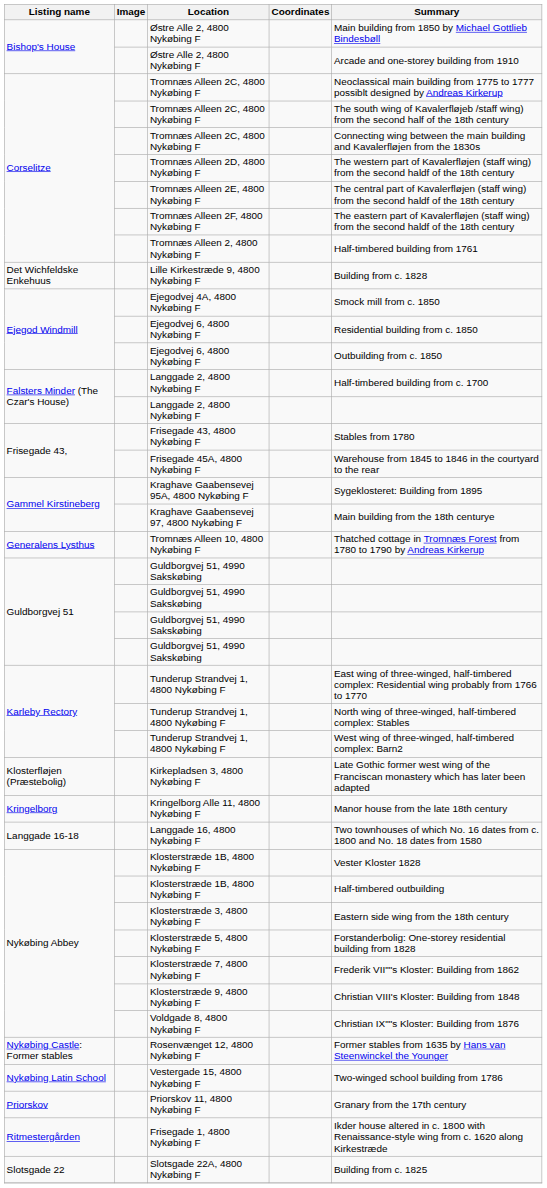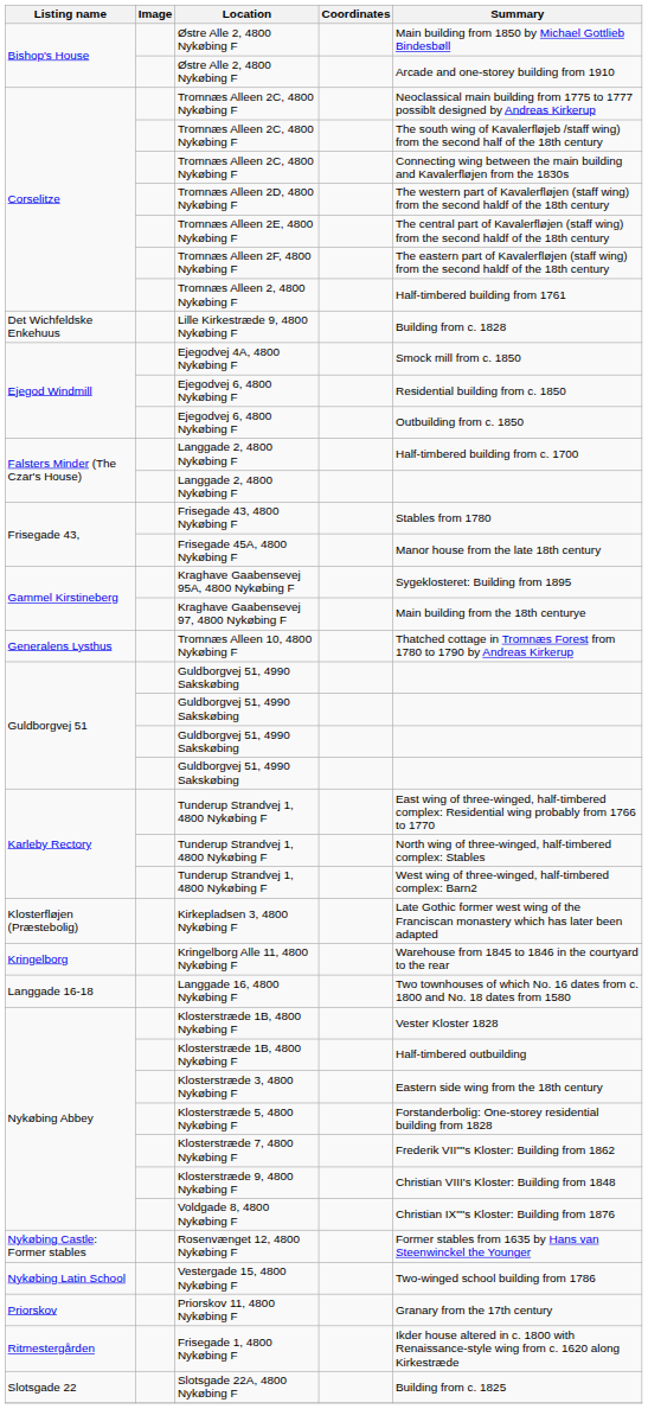 <table class="wikitable sortable">
 <tr>
 <th>Listing name</th>
 <th>Image</th>
 <th>Location</th>
 <th>Coordinates</th>
 <th>Summary</th>
 </tr>
 <tr>
 <td rowspan="2"><a href='#'>Bishop's House</a></td>
 <td></td>
 <td>Østre Alle 2, 4800 Nykøbing F</td>
 <td></td>
 <td>Main building from 1850 by <a href='#'>Michael Gottlieb Bindesbøll</a></td>
 </tr>
 <tr>
 <td></td>
 <td>Østre Alle 2, 4800 Nykøbing F</td>
 <td></td>
 <td>Arcade and one-storey building from 1910</td>
 </tr>
 <tr>
 <td rowspan="7"><a href='#'>Corselitze</a></td>
 <td></td>
 <td>Tromnæs Alleen 2C, 4800 Nykøbing F</td>
 <td></td>
 <td>Neoclassical main building from 1775 to 1777 possiblt designed by <a href='#'>Andreas Kirkerup</a></td>
 </tr>
 <tr>
 <td></td>
 <td>Tromnæs Alleen 2C, 4800 Nykøbing F</td>
 <td></td>
 <td>The south wing of  Kavalerfløjeb /staff wing) from the second half of the 18th century</td>
 </tr>
 <tr>
 <td></td>
 <td>Tromnæs Alleen 2C, 4800 Nykøbing F</td>
 <td></td>
 <td>Connecting wing between the main building and Kavalerfløjen from the 1830s</td>
 </tr>
 <tr>
 <td></td>
 <td>Tromnæs Alleen 2D, 4800 Nykøbing F</td>
 <td></td>
 <td>The western part of Kavalerfløjen (staff wing) from the second haldf of the 18th century</td>
 </tr>
 <tr>
 <td></td>
 <td>Tromnæs Alleen 2E, 4800 Nykøbing F</td>
 <td></td>
 <td>The central part of Kavalerfløjen (staff wing) from the second haldf of the 18th century</td>
 </tr>
 <tr>
 <td></td>
 <td>Tromnæs Alleen 2F, 4800 Nykøbing F</td>
 <td></td>
 <td>The eastern part of Kavalerfløjen (staff wing) from the second haldf of the 18th century</td>
 </tr>
 <tr>
 <td></td>
 <td>Tromnæs Alleen 2, 4800 Nykøbing F</td>
 <td></td>
 <td>Half-timbered building from 1761</td>
 </tr>
 <tr>
 <td>Det Wichfeldske Enkehuus</td>
 <td></td>
 <td>Lille Kirkestræde 9, 4800 Nykøbing F</td>
 <td></td>
 <td>Building from c. 1828</td>
 </tr>
 <tr>
 <td rowspan="3"><a href='#'>Ejegod Windmill</a></td>
 <td></td>
 <td>Ejegodvej 4A, 4800 Nykøbing F</td>
 <td></td>
 <td>Smock mill from c. 1850</td>
 </tr>
 <tr>
 <td></td>
 <td>Ejegodvej 6, 4800 Nykøbing F</td>
 <td></td>
 <td>Residential building from c. 1850</td>
 </tr>
 <tr>
 <td></td>
 <td>Ejegodvej 6, 4800 Nykøbing F</td>
 <td></td>
 <td>Outbuilding from c. 1850</td>
 </tr>
 <tr>
 <td rowspan="2"><a href='#'>Falsters Minder</a> (The Czar's House)</td>
 <td></td>
 <td>Langgade 2, 4800 Nykøbing F</td>
 <td></td>
 <td>Half-timbered building from c. 1700</td>
 </tr>
 <tr>
 <td></td>
 <td>Langgade 2, 4800 Nykøbing F</td>
 <td></td>
 <td></td>
 </tr>
 <tr>
 <td rowspan="2">Frisegade 43,</td>
 <td></td>
 <td>Frisegade 43, 4800 Nykøbing F</td>
 <td></td>
 <td>Stables from 1780</td>
 </tr>
 <tr>
 <td></td>
 <td>Frisegade 45A, 4800 Nykøbing F</td>
 <td></td>
-<td>Warehouse from 1845 to 1846 in the courtyard to the rear</td>
+<td>Manor house from the late 18th century</td>
 </tr>
 <tr>
 <td rowspan="2"><a href='#'>Gammel Kirstineberg</a></td>
 <td></td>
 <td>Kraghave Gaabensevej 95A, 4800 Nykøbing F</td>
 <td></td>
 <td>Sygeklosteret: Building from 1895</td>
 </tr>
 <tr>
 <td></td>
 <td>Kraghave Gaabensevej 97, 4800 Nykøbing F</td>
 <td></td>
 <td>Main building from the 18th centurye</td>
 </tr>
 <tr>
 <td><a href='#'>Generalens Lysthus</a></td>
 <td></td>
 <td>Tromnæs Alleen 10, 4800 Nykøbing F</td>
 <td></td>
 <td>Thatched cottage in <a href='#'>Tromnæs Forest</a> from 1780 to 1790 by <a href='#'>Andreas Kirkerup</a></td>
 </tr>
 <tr>
 <td rowspan="4">Guldborgvej 51</td>
 <td></td>
 <td>Guldborgvej 51, 4990 Sakskøbing</td>
 <td></td>
 <td></td>
 </tr>
 <tr>
 <td></td>
 <td>Guldborgvej 51, 4990 Sakskøbing</td>
 <td></td>
 <td></td>
 </tr>
 <tr>
 <td></td>
 <td>Guldborgvej 51, 4990 Sakskøbing</td>
 <td></td>
 <td></td>
 </tr>
 <tr>
 <td></td>
 <td>Guldborgvej 51, 4990 Sakskøbing</td>
 <td></td>
 <td></td>
 </tr>
 <tr>
 <td rowspan="3"><a href='#'>Karleby Rectory</a></td>
 <td></td>
 <td>Tunderup Strandvej 1, 4800 Nykøbing F</td>
 <td></td>
 <td>East wing of three-winged, half-timbered complex: Residential wing probably from 1766 to 1770</td>
 </tr>
 <tr>
 <td></td>
 <td>Tunderup Strandvej 1, 4800 Nykøbing F</td>
 <td></td>
 <td>North wing of three-winged, half-timbered complex: Stables</td>
 </tr>
 <tr>
 <td></td>
 <td>Tunderup Strandvej 1, 4800 Nykøbing F</td>
 <td></td>
 <td>West wing of three-winged, half-timbered complex: Barn2</td>
 </tr>
 <tr>
 <td>Klosterfløjen (Præstebolig)</td>
 <td></td>
 <td>Kirkepladsen 3, 4800 Nykøbing F</td>
 <td></td>
 <td>Late Gothic former west wing of the Franciscan monastery which has later been adapted</td>
 </tr>
 <tr>
 <td><a href='#'>Kringelborg</a></td>
 <td></td>
 <td>Kringelborg Alle 11, 4800 Nykøbing F</td>
 <td></td>
-<td>Manor house from the late 18th century</td>
+<td>Warehouse from 1845 to 1846 in the courtyard to the rear</td>
 </tr>
 <tr>
 <td>Langgade 16-18</td>
 <td></td>
 <td>Langgade 16, 4800 Nykøbing F</td>
 <td></td>
 <td>Two townhouses of which No. 16 dates from c. 1800 and No. 18 dates from 1580</td>
 </tr>
 <tr>
 <td rowspan="7">Nykøbing Abbey</td>
 <td></td>
 <td>Klosterstræde 1B, 4800 Nykøbing F</td>
 <td></td>
 <td>Vester Kloster 1828</td>
 </tr>
 <tr>
 <td></td>
 <td>Klosterstræde 1B, 4800 Nykøbing F</td>
 <td></td>
 <td>Half-timbered outbuilding</td>
 </tr>
 <tr>
 <td></td>
 <td>Klosterstræde 3, 4800 Nykøbing F</td>
 <td></td>
 <td>Eastern side wing from the 18th century</td>
 </tr>
 <tr>
 <td></td>
 <td>Klosterstræde 5, 4800 Nykøbing F</td>
 <td></td>
 <td>Forstanderbolig: One-storey residential building from 1828</td>
 </tr>
 <tr>
 <td></td>
 <td>Klosterstræde 7, 4800 Nykøbing F</td>
 <td></td>
 <td>Frederik VII""s Kloster: Building from 1862</td>
 </tr>
 <tr>
 <td></td>
 <td>Klosterstræde 9, 4800 Nykøbing F</td>
 <td></td>
 <td>Christian VIII's Kloster: Building from 1848</td>
 </tr>
 <tr>
 <td></td>
 <td>Voldgade 8, 4800 Nykøbing F</td>
 <td></td>
 <td>Christian IX""s Kloster: Building from 1876</td>
 </tr>
 <tr>
 <td><a href='#'>Nykøbing Castle</a>: Former stables</td>
 <td></td>
 <td>Rosenvænget 12, 4800 Nykøbing F</td>
 <td></td>
 <td>Former stables from 1635 by <a href='#'>Hans van Steenwinckel the Younger</a></td>
 </tr>
 <tr>
 <td><a href='#'>Nykøbing Latin School</a></td>
 <td></td>
 <td>Vestergade 15, 4800 Nykøbing F</td>
 <td></td>
 <td>Two-winged school building from 1786</td>
 </tr>
 <tr>
 <td><a href='#'>Priorskov</a></td>
 <td></td>
 <td>Priorskov 11, 4800 Nykøbing F</td>
 <td></td>
 <td>Granary from the 17th century</td>
 </tr>
 <tr>
 <td><a href='#'>Ritmestergården</a></td>
 <td></td>
 <td>Frisegade 1, 4800 Nykøbing F</td>
 <td></td>
 <td>Ikder house altered in c. 1800 with Renaissance-style wing from c. 1620 along Kirkestræde</td>
 </tr>
 <tr>
 <td>Slotsgade 22</td>
 <td></td>
 <td>Slotsgade 22A, 4800 Nykøbing F</td>
 <td></td>
 <td>Building from c. 1825</td>
 </tr>
 <tr>
 </tr>
 </table>
